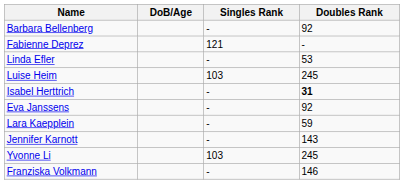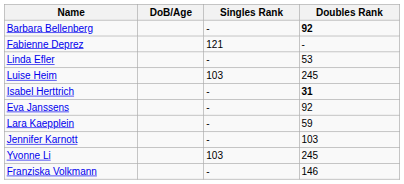 <table class="wikitable"  style="width:600px; font-size:95%;">
 <tr>
 <th align="left">Name</th>
 <th align="left">DoB/Age</th>
 <th align="left">Singles Rank</th>
 <th align="left">Doubles Rank</th>
 </tr>
 <tr>
 <td><a href='#'>Barbara Bellenberg</a></td>
 <td></td>
 <td>-</td>
-<td>92</td>
+<td><strong>92</strong></td>
 </tr>
 <tr>
 <td><a href='#'>Fabienne Deprez</a></td>
 <td></td>
 <td>121</td>
 <td>-</td>
 </tr>
 <tr>
 <td><a href='#'>Linda Efler</a></td>
 <td></td>
 <td>-</td>
 <td>53</td>
 </tr>
 <tr>
 <td><a href='#'>Luise Heim</a></td>
 <td></td>
 <td>103</td>
 <td>245</td>
 </tr>
 <tr>
 <td><a href='#'>Isabel Herttrich</a></td>
 <td></td>
 <td>-</td>
 <td><strong>31</strong></td>
 </tr>
 <tr>
 <td><a href='#'>Eva Janssens</a></td>
 <td></td>
 <td>-</td>
 <td>92</td>
 </tr>
 <tr>
 <td><a href='#'>Lara Kaepplein</a></td>
 <td></td>
 <td>-</td>
 <td>59</td>
 </tr>
 <tr>
 <td><a href='#'>Jennifer Karnott</a></td>
 <td></td>
 <td>-</td>
-<td>143</td>
+<td>103</td>
 </tr>
 <tr>
 <td><a href='#'>Yvonne Li</a></td>
 <td></td>
 <td>103</td>
 <td>245</td>
 </tr>
 <tr>
 <td><a href='#'>Franziska Volkmann</a></td>
 <td></td>
 <td>-</td>
 <td>146</td>
 </tr>
 </table>
